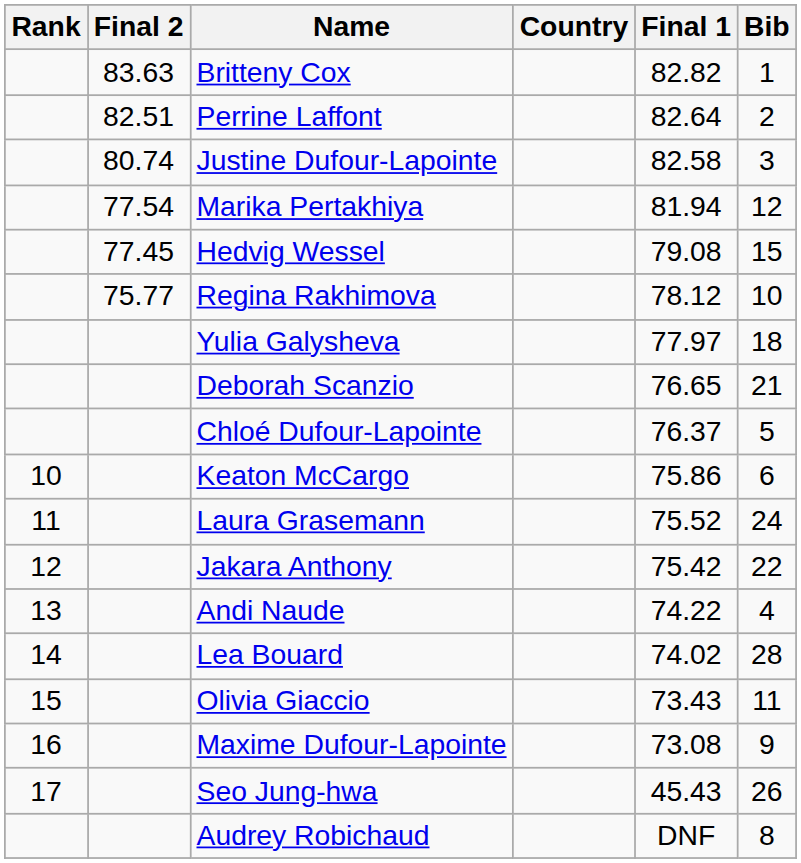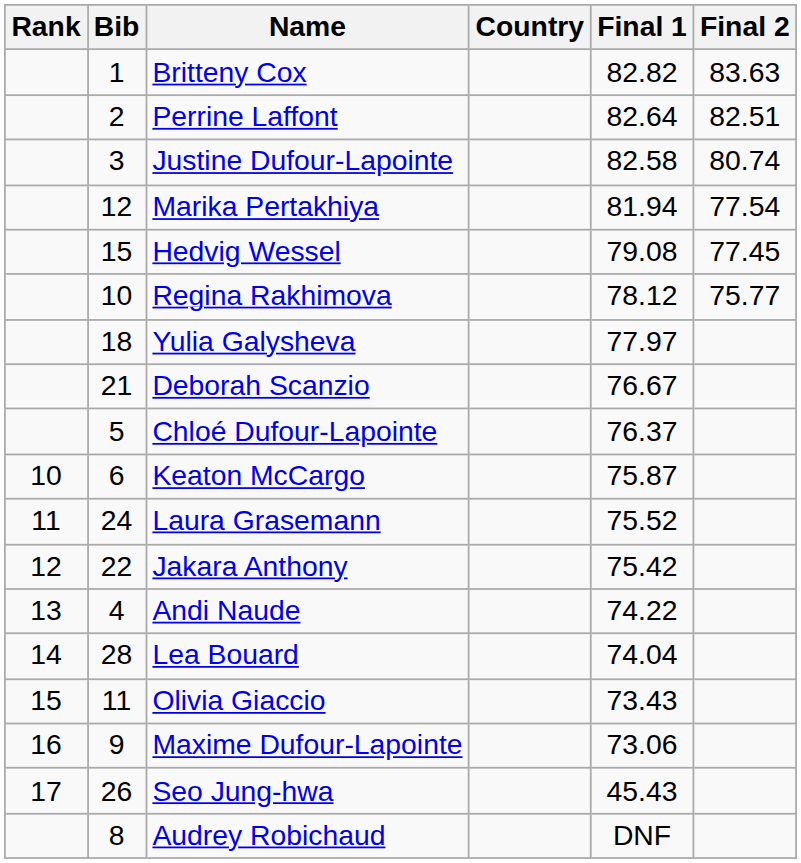 <table class="wikitable sortable" style="text-align:center">
 <tr>
 <th>Rank</th>
-<th>Final 2</th>
+<th>Bib</th>
 <th>Name</th>
 <th>Country</th>
 <th>Final 1</th>
-<th>Bib</th>
+<th>Final 2</th>
 </tr>
 <tr>
 <td></td>
-<td>83.63</td>
+<td>1</td>
 <td align=left><a href='#'>Britteny Cox</a></td>
 <td align=left></td>
 <td>82.82</td>
-<td>1</td>
+<td>83.63</td>
 </tr>
 <tr>
 <td></td>
-<td>82.51</td>
+<td>2</td>
 <td align=left><a href='#'>Perrine Laffont</a></td>
 <td align=left></td>
 <td>82.64</td>
-<td>2</td>
+<td>82.51</td>
 </tr>
 <tr>
 <td></td>
-<td>80.74</td>
+<td>3</td>
 <td align=left><a href='#'>Justine Dufour-Lapointe</a></td>
 <td align=left></td>
 <td>82.58</td>
-<td>3</td>
+<td>80.74</td>
 </tr>
 <tr>
 <td></td>
-<td>77.54</td>
+<td>12</td>
 <td align=left><a href='#'>Marika Pertakhiya</a></td>
 <td align=left></td>
 <td>81.94</td>
-<td>12</td>
+<td>77.54</td>
 </tr>
 <tr>
 <td></td>
-<td>77.45</td>
+<td>15</td>
 <td align=left><a href='#'>Hedvig Wessel</a></td>
 <td align=left></td>
 <td>79.08</td>
-<td>15</td>
+<td>77.45</td>
 </tr>
 <tr>
 <td></td>
-<td>75.77</td>
+<td>10</td>
 <td align=left><a href='#'>Regina Rakhimova</a></td>
 <td align=left></td>
 <td>78.12</td>
-<td>10</td>
+<td>75.77</td>
 </tr>
 <tr>
 <td></td>
-<td></td>
+<td>18</td>
 <td align=left><a href='#'>Yulia Galysheva</a></td>
 <td align=left></td>
 <td>77.97</td>
-<td>18</td>
+<td></td>
 </tr>
 <tr>
 <td></td>
-<td></td>
+<td>21</td>
 <td align=left><a href='#'>Deborah Scanzio</a></td>
 <td align=left></td>
-<td>76.65</td>
-<td>21</td>
+<td>76.67</td>
+<td></td>
 </tr>
 <tr>
 <td></td>
-<td></td>
+<td>5</td>
 <td align=left><a href='#'>Chloé Dufour-Lapointe</a></td>
 <td align=left></td>
 <td>76.37</td>
-<td>5</td>
+<td></td>
 </tr>
 <tr>
 <td>10</td>
-<td></td>
+<td>6</td>
 <td align=left><a href='#'>Keaton McCargo</a></td>
 <td align=left></td>
-<td>75.86</td>
-<td>6</td>
+<td>75.87</td>
+<td></td>
 </tr>
 <tr>
 <td>11</td>
-<td></td>
+<td>24</td>
 <td align=left><a href='#'>Laura Grasemann</a></td>
 <td align=left></td>
 <td>75.52</td>
-<td>24</td>
+<td></td>
 </tr>
 <tr>
 <td>12</td>
-<td></td>
+<td>22</td>
 <td align=left><a href='#'>Jakara Anthony</a></td>
 <td align=left></td>
 <td>75.42</td>
-<td>22</td>
+<td></td>
 </tr>
 <tr>
 <td>13</td>
-<td></td>
+<td>4</td>
 <td align=left><a href='#'>Andi Naude</a></td>
 <td align=left></td>
 <td>74.22</td>
-<td>4</td>
+<td></td>
 </tr>
 <tr>
 <td>14</td>
-<td></td>
+<td>28</td>
 <td align=left><a href='#'>Lea Bouard</a></td>
 <td align=left></td>
-<td>74.02</td>
-<td>28</td>
+<td>74.04</td>
+<td></td>
 </tr>
 <tr>
 <td>15</td>
-<td></td>
+<td>11</td>
 <td align=left><a href='#'>Olivia Giaccio</a></td>
 <td align=left></td>
 <td>73.43</td>
-<td>11</td>
+<td></td>
 </tr>
 <tr>
 <td>16</td>
-<td></td>
+<td>9</td>
 <td align=left><a href='#'>Maxime Dufour-Lapointe</a></td>
 <td align=left></td>
-<td>73.08</td>
-<td>9</td>
+<td>73.06</td>
+<td></td>
 </tr>
 <tr>
 <td>17</td>
-<td></td>
+<td>26</td>
 <td align=left><a href='#'>Seo Jung-hwa</a></td>
 <td align=left></td>
 <td>45.43</td>
-<td>26</td>
+<td></td>
 </tr>
 <tr>
 <td></td>
-<td></td>
+<td>8</td>
 <td align=left><a href='#'>Audrey Robichaud</a></td>
 <td align=left></td>
 <td>DNF</td>
-<td>8</td>
+<td></td>
 </tr>
 </table>
